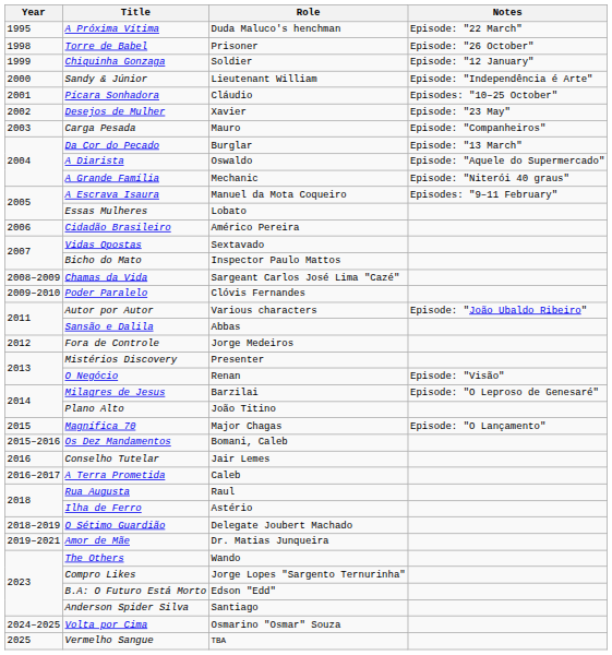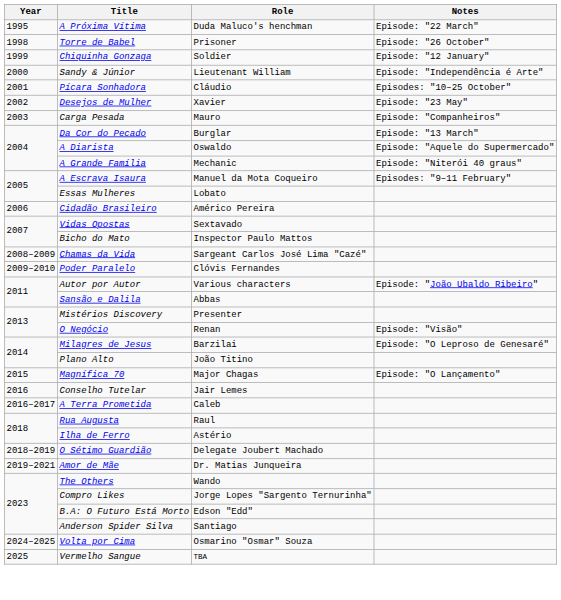 <table class="wikitable" style="font-size: 90%;">
 <tr>
 <th>Year</th>
 <th>Title</th>
 <th>Role</th>
 <th>Notes</th>
 </tr>
 <tr>
 <td>1995</td>
 <td><em><a href='#'>A Próxima Vítima</a></em></td>
 <td>Duda Maluco's henchman</td>
 <td>Episode: "22 March"</td>
 </tr>
 <tr>
 <td>1998</td>
 <td><em><a href='#'>Torre de Babel</a></em></td>
 <td>Prisoner</td>
 <td>Episode: "26 October"</td>
 </tr>
 <tr>
 <td>1999</td>
 <td><em><a href='#'>Chiquinha Gonzaga</a></em></td>
 <td>Soldier</td>
 <td>Episode: "12 January"</td>
 </tr>
 <tr>
 <td>2000</td>
 <td><em>Sandy & Júnior</em></td>
 <td>Lieutenant William</td>
 <td>Episode: "Independência é Arte"</td>
 </tr>
 <tr>
 <td>2001</td>
 <td><em><a href='#'>Pícara Sonhadora</a></em></td>
 <td>Cláudio</td>
 <td>Episodes: "10–25 October"</td>
 </tr>
 <tr>
 <td>2002</td>
 <td><em><a href='#'>Desejos de Mulher</a></em></td>
 <td>Xavier</td>
 <td>Episode: "23 May"</td>
 </tr>
 <tr>
 <td>2003</td>
 <td><em>Carga Pesada</em></td>
 <td>Mauro</td>
 <td>Episode: "Companheiros"</td>
 </tr>
 <tr>
 <td rowspan="3">2004</td>
 <td><em><a href='#'>Da Cor do Pecado</a></em></td>
 <td>Burglar</td>
 <td>Episode: "13 March"</td>
 </tr>
 <tr>
 <td><em><a href='#'>A Diarista</a></em></td>
 <td>Oswaldo</td>
 <td>Episode: "Aquele do Supermercado"</td>
 </tr>
 <tr>
 <td><em><a href='#'>A Grande Família</a></em></td>
 <td>Mechanic</td>
 <td>Episode: "Niterói 40 graus"</td>
 </tr>
 <tr>
 <td rowspan="2">2005</td>
 <td><em><a href='#'>A Escrava Isaura</a></em></td>
 <td>Manuel da Mota Coqueiro</td>
 <td>Episodes: "9–11 February"</td>
 </tr>
 <tr>
 <td><em>Essas Mulheres</em></td>
 <td>Lobato</td>
 <td></td>
 </tr>
 <tr>
 <td>2006</td>
 <td><em><a href='#'>Cidadão Brasileiro</a></em></td>
 <td>Américo Pereira</td>
 <td></td>
 </tr>
 <tr>
 <td rowspan="2">2007</td>
 <td><em><a href='#'>Vidas Opostas</a></em></td>
 <td>Sextavado</td>
 <td></td>
 </tr>
 <tr>
 <td><em>Bicho do Mato</em></td>
 <td>Inspector Paulo Mattos</td>
 <td></td>
 </tr>
 <tr>
 <td>2008–2009</td>
 <td><em><a href='#'>Chamas da Vida</a></em></td>
 <td>Sargeant Carlos José Lima "Cazé"</td>
 <td></td>
 </tr>
 <tr>
 <td>2009–2010</td>
 <td><em><a href='#'>Poder Paralelo</a></em></td>
 <td>Clóvis Fernandes</td>
 <td></td>
 </tr>
 <tr>
 <td rowspan="2">2011</td>
 <td><em>Autor por Autor</em></td>
 <td>Various characters</td>
 <td>Episode: "<a href='#'>João Ubaldo Ribeiro</a>"</td>
 </tr>
 <tr>
 <td><em><a href='#'>Sansão e Dalila</a></em></td>
 <td>Abbas</td>
 <td></td>
 </tr>
 <tr>
-<td>2012</td>
-<td><em>Fora de Controle</em></td>
-<td>Jorge Medeiros</td>
-<td></td>
-</tr>
-<tr>
 <td rowspan="2">2013</td>
 <td><em>Mistérios Discovery</em></td>
 <td>Presenter</td>
 <td></td>
 </tr>
 <tr>
 <td><em><a href='#'>O Negócio</a></em></td>
 <td>Renan</td>
 <td>Episode: "Visão"</td>
 </tr>
 <tr>
 <td rowspan="2">2014</td>
 <td><em><a href='#'>Milagres de Jesus</a></em></td>
 <td>Barzilai</td>
 <td>Episode: "O Leproso de Genesaré"</td>
 </tr>
 <tr>
 <td><em>Plano Alto</em></td>
 <td>João Titino</td>
 <td></td>
 </tr>
 <tr>
 <td>2015</td>
 <td><em><a href='#'>Magnífica 70</a></em></td>
 <td>Major Chagas</td>
 <td>Episode: "O Lançamento"</td>
-</tr>
-<tr>
-<td>2015–2016</td>
-<td><em><a href='#'>Os Dez Mandamentos</a></em></td>
-<td>Bomani, Caleb</td>
-<td></td>
 </tr>
 <tr>
 <td>2016</td>
 <td><em>Conselho Tutelar</em></td>
 <td>Jair Lemes</td>
 <td></td>
 </tr>
 <tr>
 <td>2016–2017</td>
 <td><em><a href='#'>A Terra Prometida</a></em></td>
 <td>Caleb</td>
 <td></td>
 </tr>
 <tr>
 <td rowspan="2">2018</td>
 <td><em><a href='#'>Rua Augusta</a></em></td>
 <td>Raul</td>
 <td></td>
 </tr>
 <tr>
 <td><em><a href='#'>Ilha de Ferro</a></em></td>
 <td>Astério</td>
 <td></td>
 </tr>
 <tr>
 <td>2018–2019</td>
 <td><em><a href='#'>O Sétimo Guardião</a></em></td>
 <td>Delegate Joubert Machado</td>
 <td></td>
 </tr>
 <tr>
 <td>2019–2021</td>
 <td><em><a href='#'>Amor de Mãe</a></em></td>
 <td>Dr. Matias Junqueira</td>
 <td></td>
 </tr>
 <tr>
 <td rowspan="4">2023</td>
 <td><em><a href='#'>The Others</a></em></td>
 <td>Wando</td>
 <td></td>
 </tr>
 <tr>
 <td><em>Compro Likes</em></td>
 <td>Jorge Lopes "Sargento Ternurinha"</td>
 <td></td>
 </tr>
 <tr>
 <td><em>B.A: O Futuro Está Morto</em></td>
 <td>Edson "Edd"</td>
 <td></td>
 </tr>
 <tr>
 <td><em>Anderson Spider Silva</em></td>
 <td>Santiago</td>
 <td></td>
 </tr>
 <tr>
 <td>2024–2025</td>
 <td><em><a href='#'>Volta por Cima</a></em></td>
 <td>Osmarino "Osmar" Souza</td>
 <td></td>
 </tr>
 <tr>
 <td>2025</td>
 <td><em>Vermelho Sangue</em></td>
 <td><small>TBA</small></td>
 <td></td>
 </tr>
 </table>
